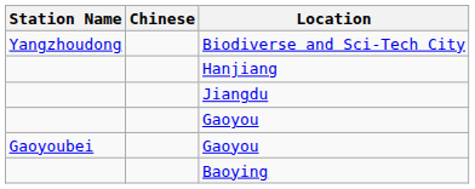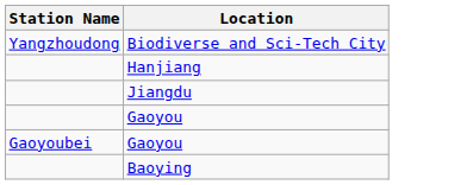 <table class="wikitable">
 <tr>
 <th>Station Name</th>
-<th>Chinese</th>
 <th>Location</th>
 </tr>
 <tr>
 <td><a href='#'>Yangzhoudong</a></td>
-<td></td>
 <td><a href='#'>Biodiverse and Sci-Tech City</a></td>
 </tr>
 <tr>
-<td></td>
 <td></td>
 <td><a href='#'>Hanjiang</a></td>
 </tr>
 <tr>
 <td></td>
-<td></td>
 <td><a href='#'>Jiangdu</a></td>
 </tr>
 <tr>
-<td></td>
 <td></td>
 <td><a href='#'>Gaoyou</a></td>
 </tr>
 <tr>
 <td><a href='#'>Gaoyoubei</a></td>
-<td></td>
 <td><a href='#'>Gaoyou</a></td>
 </tr>
 <tr>
 <td></td>
-<td></td>
 <td><a href='#'>Baoying</a></td>
 </tr>
 </table>
